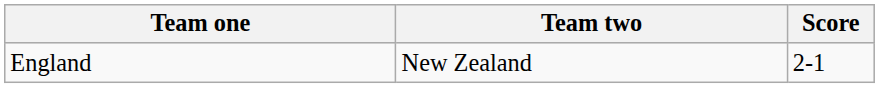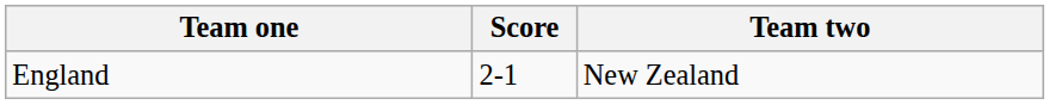 <table class="wikitable">
 <tr>
 <th width=250>Team one</th>
+<th width=50>Score</th>
 <th width=250>Team two</th>
-<th width=50>Score</th>
 </tr>
 <tr>
 <td> England</td>
+<td>2-1</td>
 <td> New Zealand</td>
-<td>2-1</td>
 </tr>
 </table>
